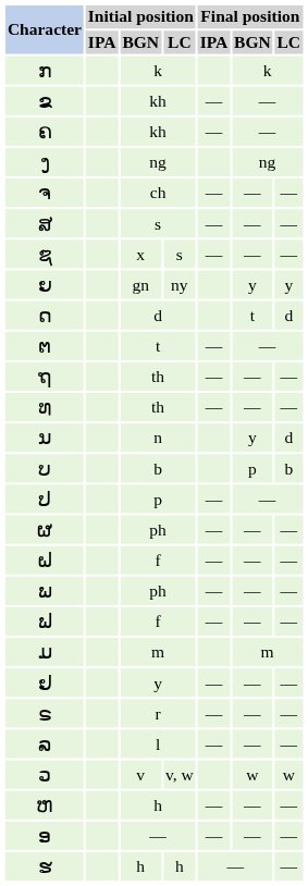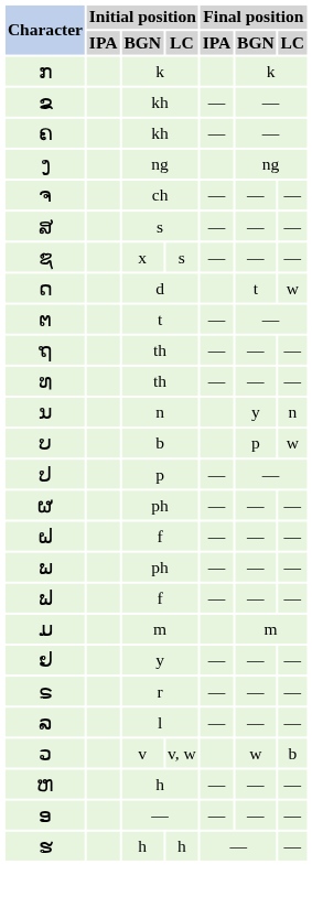 <table border="0" cellspacing="2px" cellpadding="2px">
 <tr>
 <th rowspan=2 bgcolor="#BECFEB">Character</th>
 <th colspan=3 bgcolor="#D4D4D4">Initial position</th>
 <th colspan=3 bgcolor="#D4D4D4">Final position</th>
 </tr>
 <tr bgcolor="#D4D4D4">
 <th>IPA</th>
 <th>BGN</th>
 <th>LC</th>
 <th>IPA</th>
 <th>BGN</th>
 <th>LC</th>
 </tr>
 <tr bgcolor="#E7F5DE" align=center>
 <td><big> ກ </big></td>
 <td></td>
 <td colspan=2>k</td>
 <td></td>
 <td colspan=2>k</td>
 </tr>
 <tr bgcolor="#E7F5DE" align=center>
 <td><big> ຂ </big></td>
 <td></td>
 <td colspan=2>kh</td>
 <td>—</td>
 <td colspan=2>—</td>
 </tr>
 <tr bgcolor="#E7F5DE" align=center>
 <td><big> ຄ </big></td>
 <td></td>
 <td colspan=2>kh</td>
 <td>—</td>
 <td colspan=2>—</td>
 </tr>
 <tr bgcolor="#E7F5DE" align=center>
 <td><big> ງ </big></td>
 <td></td>
 <td colspan=2>ng</td>
 <td></td>
 <td colspan=2>ng</td>
 </tr>
 <tr bgcolor="#E7F5DE" align=center>
 <td><big> ຈ </big></td>
 <td></td>
 <td colspan=2>ch</td>
 <td>—</td>
 <td colspan=1>—</td>
 <td>—</td>
 </tr>
 <tr bgcolor="#E7F5DE" align=center>
 <td><big> ສ </big></td>
 <td></td>
 <td colspan=2>s</td>
 <td>—</td>
 <td colspan=1>—</td>
 <td>—</td>
 </tr>
 <tr bgcolor="#E7F5DE" align=center>
 <td><big> ຊ </big></td>
 <td></td>
 <td>x</td>
 <td>s</td>
 <td>—</td>
 <td colspan=1>—</td>
 <td>—</td>
 </tr>
 <tr bgcolor="#E7F5DE" align=center>
-<td><big> ຍ </big></td>
-<td></td>
-<td>gn</td>
-<td>ny</td>
-<td></td>
-<td colspan=1>y</td>
-<td>y</td>
-</tr>
-<tr bgcolor="#E7F5DE" align=center>
 <td><big> ດ </big></td>
 <td></td>
 <td colspan=2>d</td>
 <td></td>
 <td colspan=1>t</td>
-<td>d</td>
+<td>w</td>
 </tr>
 <tr bgcolor="#E7F5DE" align=center>
 <td><big> ຕ </big></td>
 <td></td>
 <td colspan=2>t</td>
 <td>—</td>
 <td colspan=2>—</td>
 </tr>
 <tr bgcolor="#E7F5DE" align=center>
 <td><big> ຖ </big></td>
 <td></td>
 <td colspan=2>th</td>
 <td>—</td>
 <td colspan=1>—</td>
 <td>—</td>
 </tr>
 <tr bgcolor="#E7F5DE" align=center>
 <td><big> ທ </big></td>
 <td></td>
 <td colspan=2>th</td>
 <td>—</td>
 <td colspan=1>—</td>
 <td>—</td>
 </tr>
 <tr bgcolor="#E7F5DE" align=center>
 <td><big> ນ </big></td>
 <td></td>
 <td colspan=2>n</td>
 <td></td>
 <td colspan=1>y</td>
-<td>d</td>
+<td>n</td>
 </tr>
 <tr bgcolor="#E7F5DE" align=center>
 <td><big> ບ </big></td>
 <td></td>
 <td colspan=2>b</td>
 <td></td>
 <td colspan=1>p</td>
-<td>b</td>
+<td>w</td>
 </tr>
 <tr bgcolor="#E7F5DE" align=center>
 <td><big> ປ </big></td>
 <td></td>
 <td colspan=2>p</td>
 <td>—</td>
 <td colspan=2>—</td>
 </tr>
 <tr bgcolor="#E7F5DE" align=center>
 <td><big> ຜ </big></td>
 <td></td>
 <td colspan=2>ph</td>
 <td>—</td>
 <td colspan=1>—</td>
 <td>—</td>
 </tr>
 <tr bgcolor="#E7F5DE" align=center>
 <td><big> ຝ </big></td>
 <td></td>
 <td colspan=2>f</td>
 <td>—</td>
 <td colspan=1>—</td>
 <td>—</td>
 </tr>
 <tr bgcolor="#E7F5DE" align=center>
 <td><big> ພ </big></td>
 <td></td>
 <td colspan=2>ph</td>
 <td>—</td>
 <td colspan=1>—</td>
 <td>—</td>
 </tr>
 <tr bgcolor="#E7F5DE" align=center>
 <td><big> ຟ </big></td>
 <td></td>
 <td colspan=2>f</td>
 <td>—</td>
 <td colspan=1>—</td>
 <td>—</td>
 </tr>
 <tr bgcolor="#E7F5DE" align=center>
 <td><big> ມ </big></td>
 <td></td>
 <td colspan=2>m</td>
 <td></td>
 <td colspan=2>m</td>
 </tr>
 <tr bgcolor="#E7F5DE" align=center>
 <td><big> ຢ </big></td>
 <td></td>
 <td colspan=2>y</td>
 <td>—</td>
 <td colspan=1>—</td>
 <td>—</td>
 </tr>
 <tr bgcolor="#E7F5DE" align=center>
 <td><big> ຣ </big></td>
 <td></td>
 <td colspan=2>r</td>
 <td>—</td>
 <td>—</td>
 <td>—</td>
 </tr>
 <tr bgcolor="#E7F5DE" align=center>
 <td><big> ລ </big></td>
 <td></td>
 <td colspan=2>l</td>
 <td>—</td>
 <td>—</td>
 <td>—</td>
 </tr>
 <tr bgcolor="#E7F5DE" align=center>
 <td><big> ວ </big></td>
 <td></td>
 <td>v</td>
 <td>v, w</td>
 <td></td>
 <td colspan=1>w</td>
-<td>w</td>
+<td>b</td>
 </tr>
 <tr bgcolor="#E7F5DE" align=center>
 <td><big> ຫ </big></td>
 <td></td>
 <td colspan=2>h</td>
 <td>—</td>
 <td colspan=1>—</td>
 <td>—</td>
 </tr>
 <tr bgcolor="#E7F5DE" align=center>
 <td><big> ອ </big></td>
 <td></td>
 <td colspan=2>—</td>
 <td>—</td>
 <td colspan=1>—</td>
 <td>—</td>
 </tr>
 <tr bgcolor="#E7F5DE" align=center>
 <td><big> ຮ </big></td>
 <td></td>
 <td colspan=1>h</td>
 <td>h</td>
 <td colspan=2>—</td>
 <td>—</td>
 </tr>
 </table>
